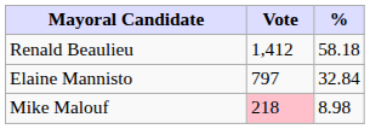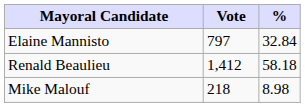 <table class="wikitable">
 <tr>
 <th style="background:#ddf; width:200px;">Mayoral Candidate</th>
 <th style="background:#ddf; width:50px;">Vote</th>
 <th style="background:#ddf; width:30px;">%</th>
 </tr>
 <tr>
+<td>Elaine Mannisto</td>
+<td>797</td>
+<td>32.84</td>
+</tr>
+<tr>
 <td>Renald Beaulieu</td>
 <td>1,412</td>
 <td>58.18</td>
 </tr>
 <tr>
-<td>Elaine Mannisto</td>
-<td>797</td>
-<td>32.84</td>
-</tr>
-<tr>
 <td>Mike Malouf</td>
-<td style="background: pink;">218</td>
+<td>218</td>
 <td>8.98</td>
 </tr>
 </table>
